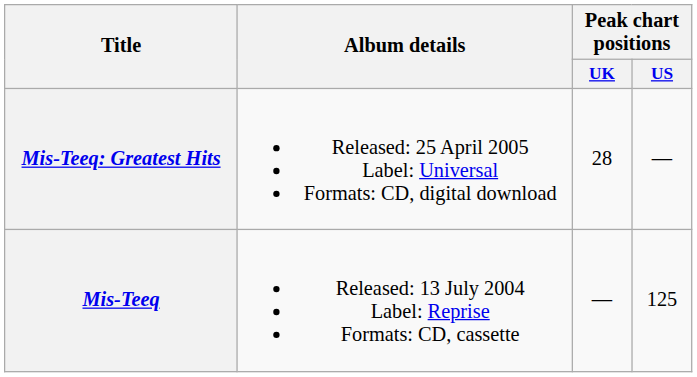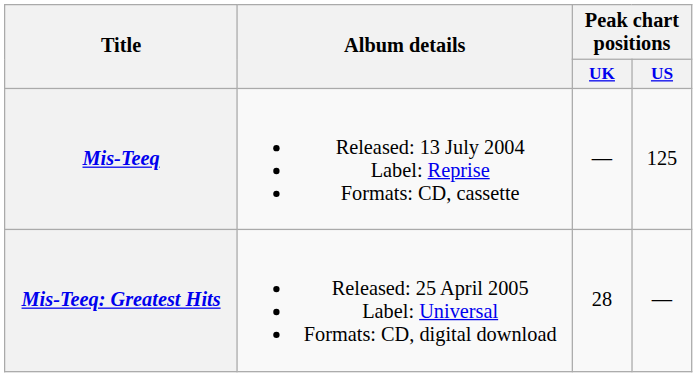 <table class="wikitable plainrowheaders" style="text-align:center;">
 <tr>
 <th scope="col" rowspan="2" style="width:11em;">Title</th>
 <th scope="col" rowspan="2" style="width:16em;">Album details</th>
 <th scope="col" colspan="2">Peak chart positions</th>
 </tr>
 <tr>
 <th scope="col" style="width:3em;font-size:85%;"><a href='#'>UK</a><br></th>
 <th scope="col" style="width:3em;font-size:85%;"><a href='#'>US</a><br></th>
 </tr>
 <tr>
+<th scope="row"><em><a href='#'>Mis-Teeq</a></em></th>
+<td><br><ul><li>Released: 13 July 2004</li><li>Label: <a href='#'>Reprise</a></li><li>Formats: CD, cassette</li></ul></td>
+<td>—</td>
+<td>125</td>
+</tr>
+<tr>
 <th scope="row"><em><a href='#'>Mis-Teeq: Greatest Hits</a></em></th>
 <td><br><ul><li>Released: 25 April 2005</li><li>Label: <a href='#'>Universal</a></li><li>Formats: CD, digital download</li></ul></td>
 <td>28</td>
 <td>—</td>
 </tr>
-<tr>
-<th scope="row"><em><a href='#'>Mis-Teeq</a></em></th>
-<td><br><ul><li>Released: 13 July 2004</li><li>Label: <a href='#'>Reprise</a></li><li>Formats: CD, cassette</li></ul></td>
-<td>—</td>
-<td>125</td>
-</tr>
 </table>
